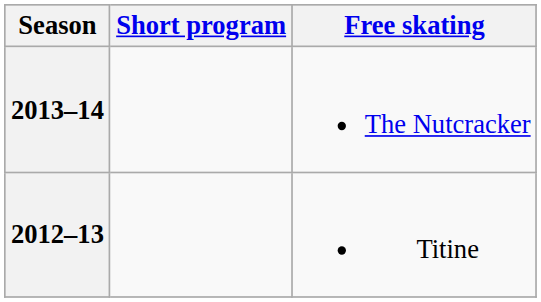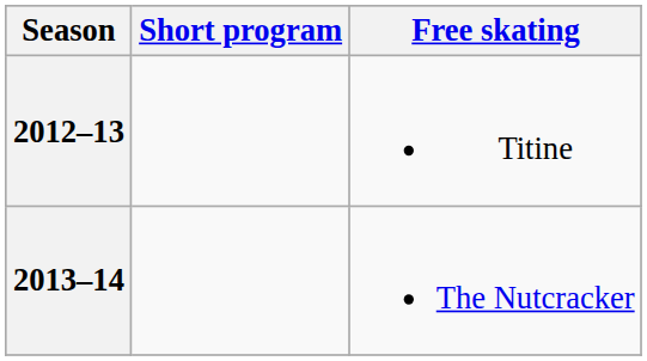 <table class=wikitable style=text-align:center>
 <tr>
 <th>Season</th>
 <th><a href='#'>Short program</a></th>
 <th><a href='#'>Free skating</a></th>
 </tr>
 <tr>
+<th>2012–13</th>
+<td></td>
+<td><br><ul><li>Titine <br></li></ul></td>
+</tr>
+<tr>
 <th>2013–14</th>
 <td></td>
 <td><br><ul><li><a href='#'>The Nutcracker</a> <br></li></ul></td>
 </tr>
-<tr>
-<th>2012–13</th>
-<td></td>
-<td><br><ul><li>Titine <br></li></ul></td>
-</tr>
 </table>
